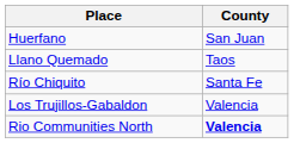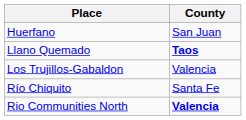 <table width="325" border="1" class="wikitable sortable">
 <tr>
 <th>Place</th>
 <th>County</th>
 </tr>
 <tr>
 <td><a href='#'>Huerfano</a></td>
 <td><a href='#'>San Juan</a></td>
 </tr>
 <tr>
 <td><a href='#'>Llano Quemado</a></td>
-<td><a href='#'>Taos</a></td>
+<td><strong><a href='#'>Taos</a></strong></td>
+</tr>
+<tr>
+<td><a href='#'>Los Trujillos-Gabaldon</a></td>
+<td><a href='#'>Valencia</a></td>
 </tr>
 <tr>
 <td><a href='#'>Río Chiquito</a></td>
 <td><a href='#'>Santa Fe</a></td>
 </tr>
 <tr>
-<td><a href='#'>Los Trujillos-Gabaldon</a></td>
-<td><a href='#'>Valencia</a></td>
-</tr>
-<tr>
 <td><a href='#'>Rio Communities North</a></td>
 <td><strong><a href='#'>Valencia</a></strong></td>
 </tr>
 </table>
